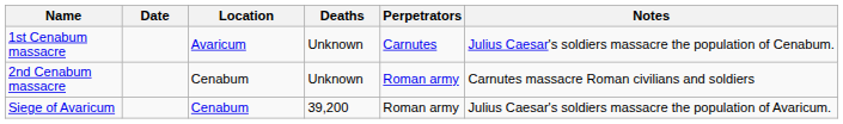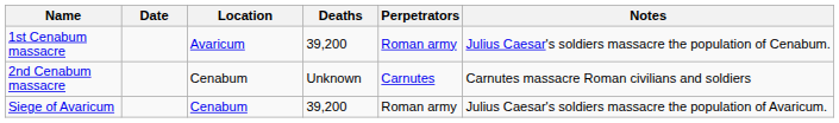 <table class="sortable wikitable" style="font-size:90%;">
 <tr>
 <th style="width:120px;">Name</th>
 <th style="width:65px;">Date</th>
 <th style="width:120px;">Location</th>
 <th ! data-sort-type="number" style="width:75px;">Deaths</th>
 <th style="width:75px;">Perpetrators</th>
 <th class="unsortable">Notes</th>
 </tr>
 <tr>
 <td><a href='#'>1st Cenabum massacre</a></td>
 <td></td>
 <td><a href='#'>Avaricum</a></td>
-<td>Unknown</td>
-<td><a href='#'>Carnutes</a></td>
+<td>39,200</td>
+<td><a href='#'>Roman army</a></td>
 <td><a href='#'>Julius Caesar</a>'s soldiers massacre the population of Cenabum.</td>
 </tr>
 <tr>
 <td><a href='#'>2nd Cenabum massacre</a></td>
 <td></td>
 <td>Cenabum</td>
 <td>Unknown</td>
-<td><a href='#'>Roman army</a></td>
+<td><a href='#'>Carnutes</a></td>
 <td>Carnutes massacre Roman civilians and soldiers</td>
 </tr>
 <tr>
 <td><a href='#'>Siege of Avaricum</a></td>
 <td></td>
 <td><a href='#'>Cenabum</a></td>
 <td>39,200</td>
 <td>Roman army</td>
 <td>Julius Caesar's soldiers massacre the population of Avaricum.</td>
 </tr>
 </table>
